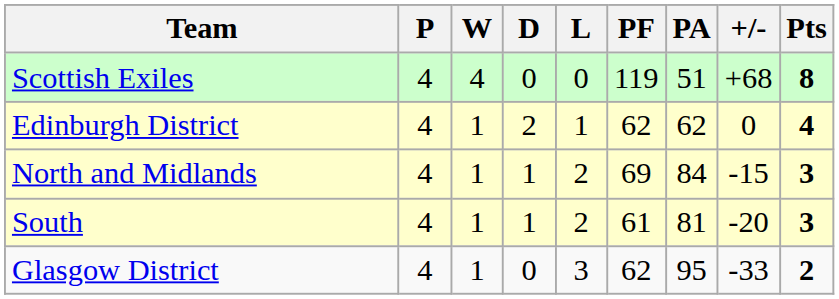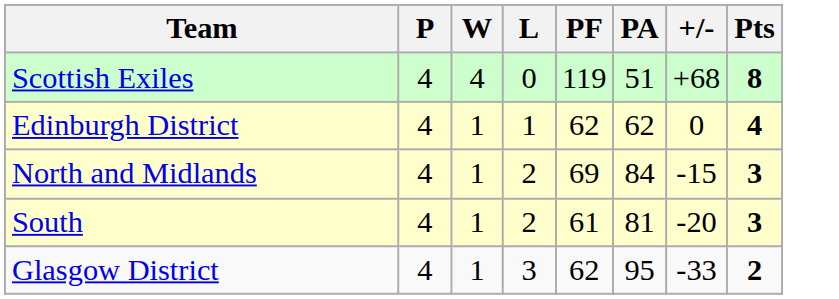 <table class="wikitable" style="text-align: center;">
 <tr>
 <th width="200">Team</th>
 <th width="20">P</th>
 <th width="20">W</th>
-<th width="20">D</th>
 <th width="20">L</th>
 <th width="20">PF</th>
 <th width="20">PA</th>
 <th width="25">+/-</th>
 <th width="20">Pts</th>
 </tr>
 <tr bgcolor="#ccffcc">
 <td align="left"><a href='#'>Scottish Exiles</a></td>
 <td>4</td>
 <td>4</td>
 <td>0</td>
-<td>0</td>
 <td>119</td>
 <td>51</td>
 <td>+68</td>
 <td><strong>8</strong></td>
 </tr>
 <tr bgcolor="#ffffcc">
 <td align="left"><a href='#'>Edinburgh District</a></td>
 <td>4</td>
 <td>1</td>
-<td>2</td>
 <td>1</td>
 <td>62</td>
 <td>62</td>
 <td>0</td>
 <td><strong>4</strong></td>
 </tr>
 <tr bgcolor="#ffffcc">
 <td align="left"><a href='#'>North and Midlands</a></td>
 <td>4</td>
-<td>1</td>
 <td>1</td>
 <td>2</td>
 <td>69</td>
 <td>84</td>
 <td>-15</td>
 <td><strong>3</strong></td>
 </tr>
 <tr bgcolor="#ffffcc">
 <td align="left"><a href='#'>South</a></td>
 <td>4</td>
 <td>1</td>
-<td>1</td>
 <td>2</td>
 <td>61</td>
 <td>81</td>
 <td>-20</td>
 <td><strong>3</strong></td>
 </tr>
 <tr>
 <td align="left"><a href='#'>Glasgow District</a></td>
 <td>4</td>
 <td>1</td>
-<td>0</td>
 <td>3</td>
 <td>62</td>
 <td>95</td>
 <td>-33</td>
 <td><strong>2</strong></td>
 </tr>
 </table>
